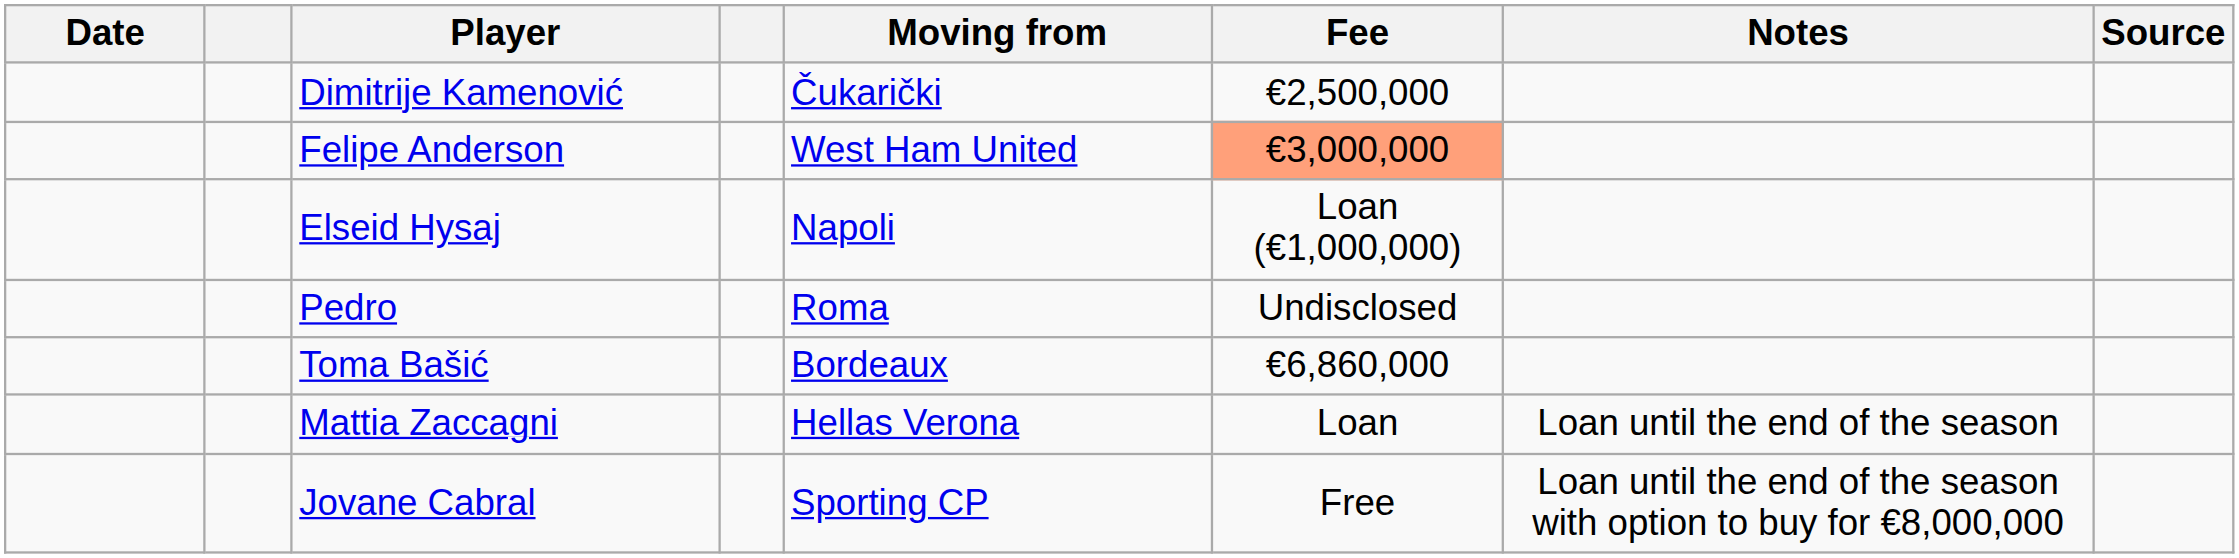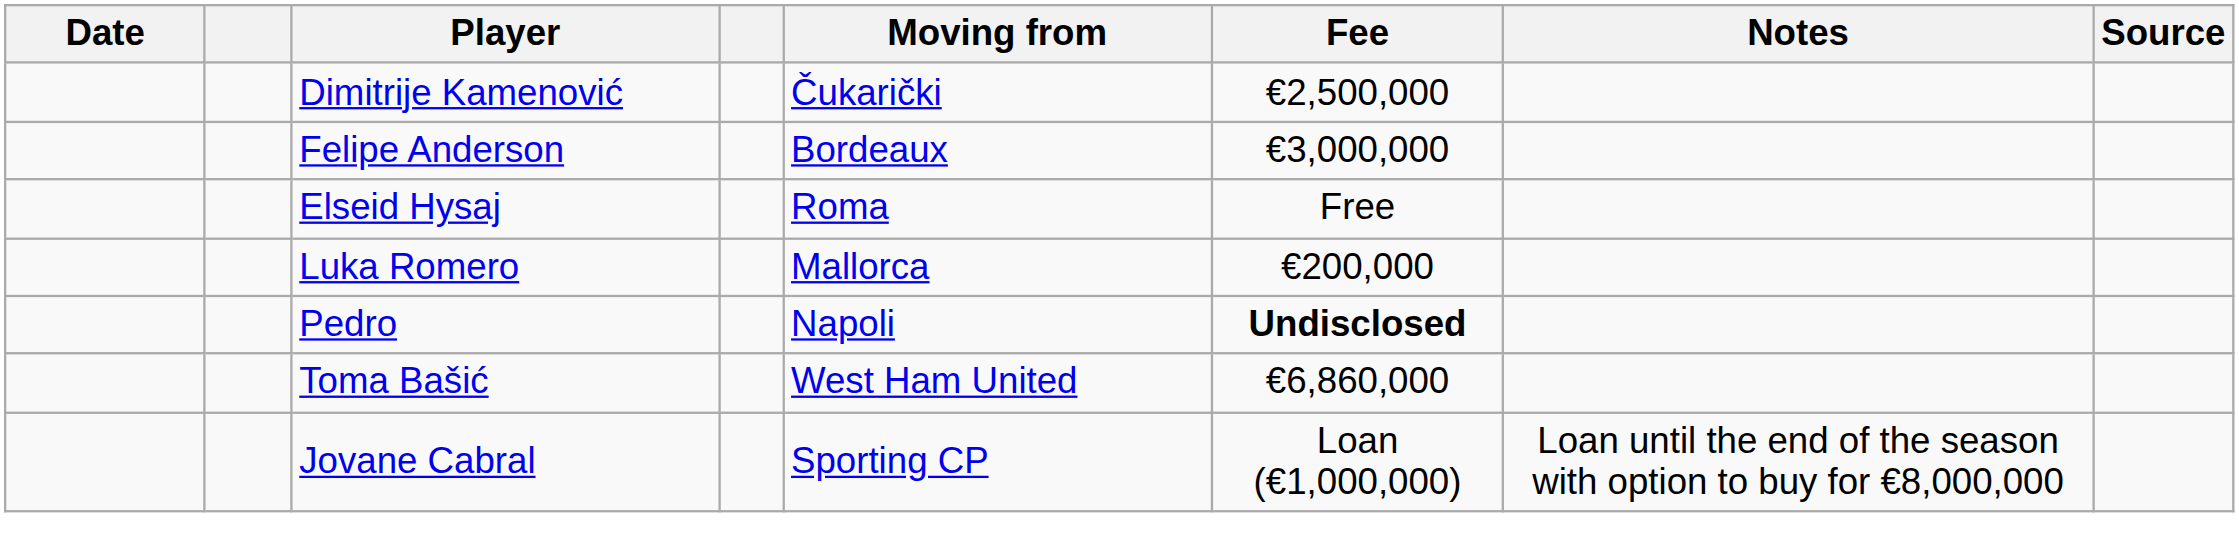 <table class="wikitable sortable">
 <tr>
 <th style="width:80px;">Date</th>
 <th style="width:30px;"></th>
 <th style="width:180px;">Player</th>
 <th style="width:20px;"></th>
 <th style="width:180px;">Moving from</th>
 <th style="width:120px;" class="unsortable">Fee</th>
 <th style="width:250px;" class="unsortable">Notes</th>
 <th style="width:20px;">Source</th>
 </tr>
 <tr>
 <td></td>
 <td align=center></td>
 <td> <a href='#'>Dimitrije Kamenović</a></td>
 <td align=center></td>
 <td> <a href='#'>Čukarički</a></td>
 <td align=center>€2,500,000</td>
 <td align=center></td>
 <td></td>
 </tr>
 <tr>
 <td></td>
 <td align=center></td>
 <td> <a href='#'>Felipe Anderson</a></td>
 <td align=center></td>
-<td> <a href='#'>West Ham United</a></td>
-<td align=center style="background: lightsalmon;">€3,000,000</td>
+<td> <a href='#'>Bordeaux</a></td>
+<td align=center>€3,000,000</td>
 <td align=center></td>
 <td></td>
 </tr>
 <tr>
 <td></td>
 <td align=center></td>
 <td> <a href='#'>Elseid Hysaj</a></td>
 <td align=center></td>
-<td> <a href='#'>Napoli</a></td>
-<td align=center>Loan (€1,000,000)</td>
+<td> <a href='#'>Roma</a></td>
+<td align=center>Free</td>
+<td align=center></td>
+<td></td>
+</tr>
+<tr>
+<td></td>
+<td align=center></td>
+<td> <a href='#'>Luka Romero</a></td>
+<td align=center></td>
+<td> <a href='#'>Mallorca</a></td>
+<td align=center>€200,000</td>
 <td align=center></td>
 <td></td>
 </tr>
 <tr>
 <td></td>
 <td align=center></td>
 <td> <a href='#'>Pedro</a></td>
 <td align=center></td>
-<td> <a href='#'>Roma</a></td>
-<td align=center>Undisclosed</td>
+<td> <a href='#'>Napoli</a></td>
+<td align=center><strong>Undisclosed</strong></td>
 <td align=center></td>
 <td></td>
 </tr>
 <tr>
 <td></td>
 <td align=center></td>
 <td> <a href='#'>Toma Bašić</a></td>
 <td align=center></td>
-<td> <a href='#'>Bordeaux</a></td>
+<td> <a href='#'>West Ham United</a></td>
 <td align=center>€6,860,000</td>
 <td align=center></td>
-<td></td>
-</tr>
-<tr>
-<td></td>
-<td align=center></td>
-<td> <a href='#'>Mattia Zaccagni</a></td>
-<td align=center></td>
-<td> <a href='#'>Hellas Verona</a></td>
-<td align=center>Loan</td>
-<td align=center>Loan until the end of the season</td>
 <td></td>
 </tr>
 <tr>
 <td></td>
 <td align=center></td>
 <td> <a href='#'>Jovane Cabral</a></td>
 <td align=center></td>
 <td> <a href='#'>Sporting CP</a></td>
-<td align=center>Free</td>
+<td align=center>Loan (€1,000,000)</td>
 <td align=center>Loan until the end of the season with option to buy for €8,000,000</td>
 <td></td>
 </tr>
 </table>
